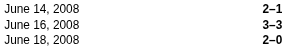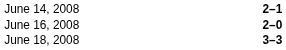 <table width=100% cellspacing=1>
 <tr>
 <th width=120></th>
 <th width=220></th>
 <th width=70></th>
 <th width=220></th>
 <th></th>
 </tr>
 <tr>
 <td align=right>June 14, 2008</td>
 <td align=right><strong></strong></td>
 <td align=center><strong>2–1</strong></td>
 <td><strong></strong></td>
 </tr>
 <tr>
 <td align=right>June 16, 2008</td>
 <td align=right><strong></strong></td>
-<td align=center><strong>3–3</strong></td>
+<td align=center><strong>2–0</strong></td>
 <td><strong></strong></td>
 </tr>
 <tr>
 <td align=right>June 18, 2008</td>
 <td align=right><strong></strong></td>
-<td align=center><strong>2–0</strong></td>
+<td align=center><strong>3–3</strong></td>
 <td><strong></strong></td>
 </tr>
 </table>
